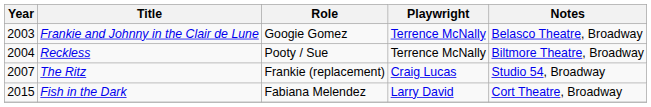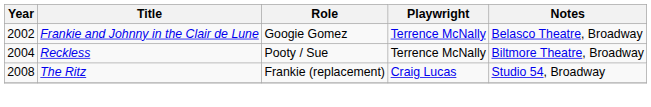 <table class="wikitable plainrowheaders sortable" style="margin-right: 0;">
 <tr>
 <th>Year</th>
 <th>Title</th>
 <th>Role</th>
 <th>Playwright</th>
 <th>Notes</th>
 </tr>
 <tr>
-<td>2003</td>
+<td>2002</td>
 <td><em><a href='#'>Frankie and Johnny in the Clair de Lune</a></em></td>
 <td>Googie Gomez</td>
 <td><a href='#'>Terrence McNally</a></td>
 <td><a href='#'>Belasco Theatre</a>, Broadway</td>
 </tr>
 <tr>
 <td>2004</td>
 <td><em><a href='#'>Reckless</a></em></td>
 <td>Pooty / Sue</td>
 <td>Terrence McNally</td>
 <td><a href='#'>Biltmore Theatre</a>, Broadway</td>
 </tr>
 <tr>
-<td>2007</td>
+<td>2008</td>
 <td><em><a href='#'>The Ritz</a></em></td>
 <td>Frankie (replacement)</td>
 <td><a href='#'>Craig Lucas</a></td>
 <td><a href='#'>Studio 54</a>, Broadway</td>
 </tr>
 <tr>
-<td>2015</td>
-<td><em><a href='#'>Fish in the Dark</a></em></td>
-<td>Fabiana Melendez</td>
-<td><a href='#'>Larry David</a></td>
-<td><a href='#'>Cort Theatre</a>, Broadway</td>
-</tr>
-<tr>
 </tr>
 </table>
